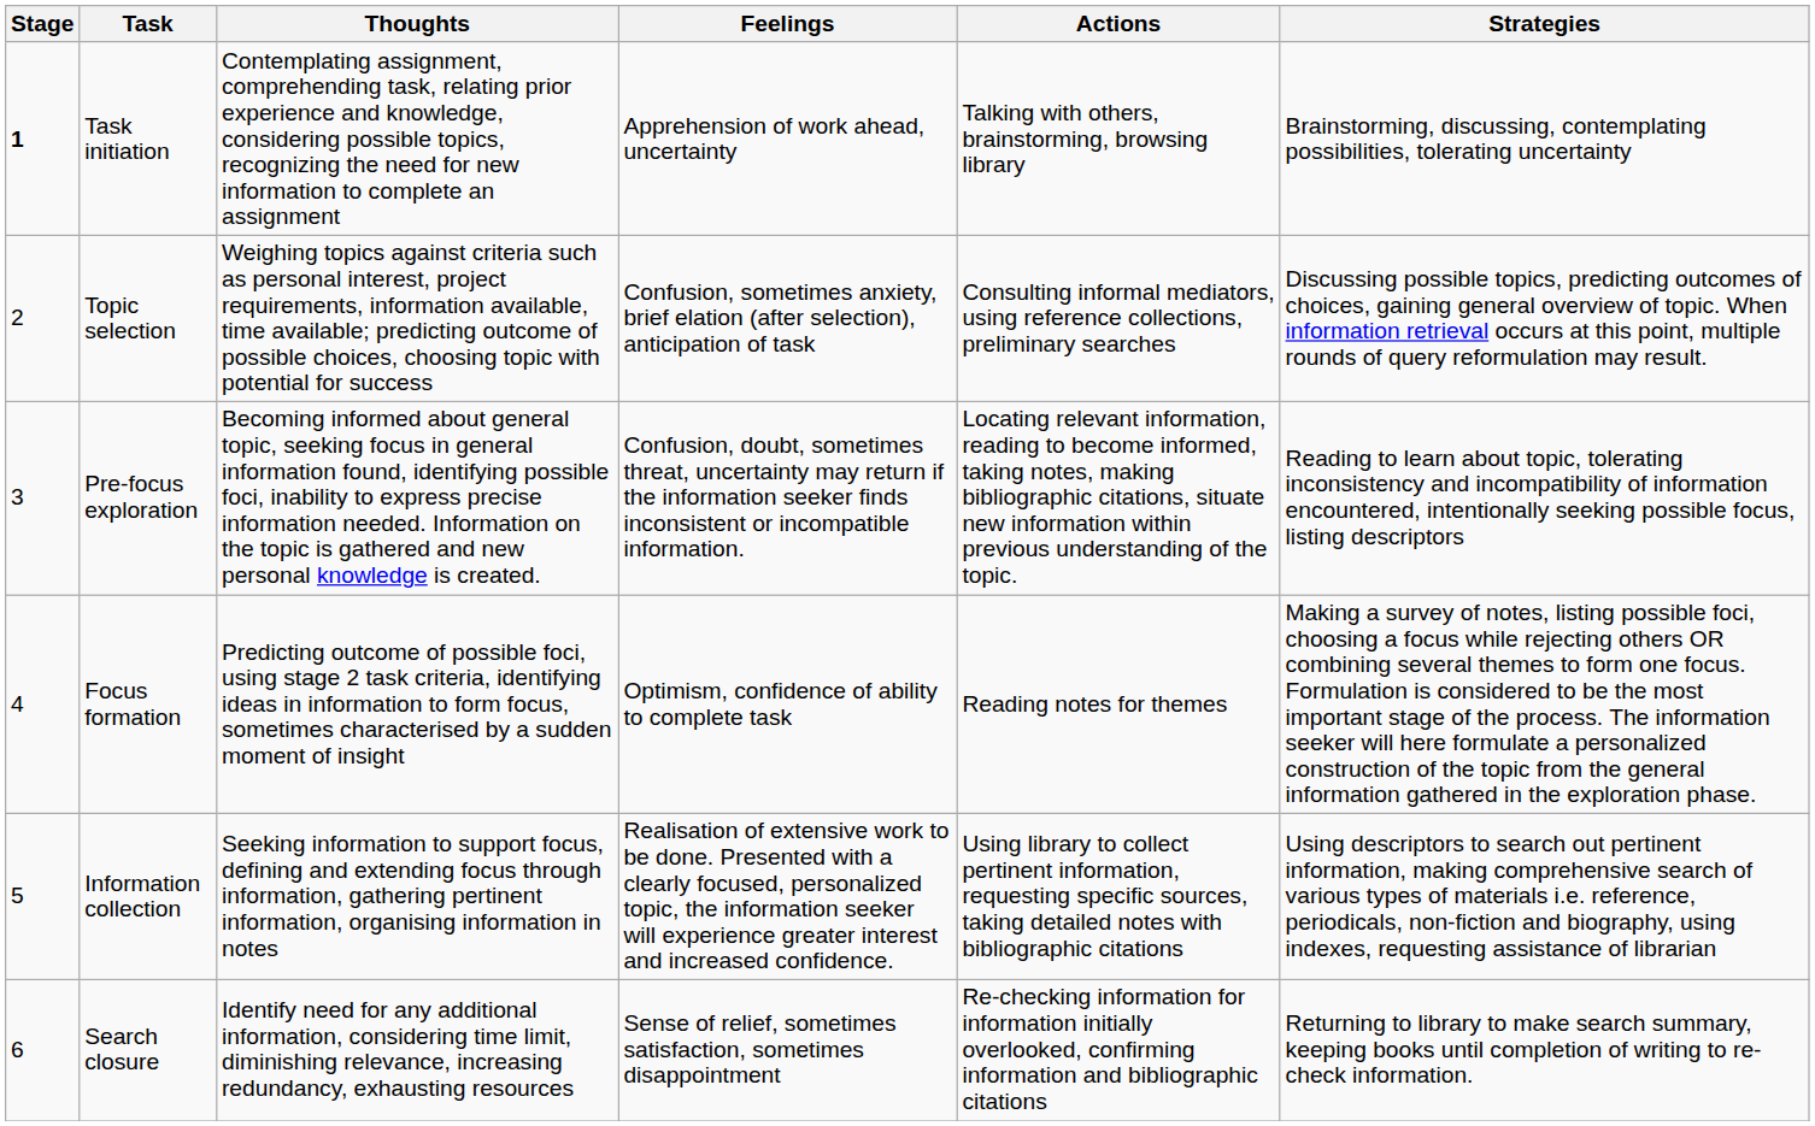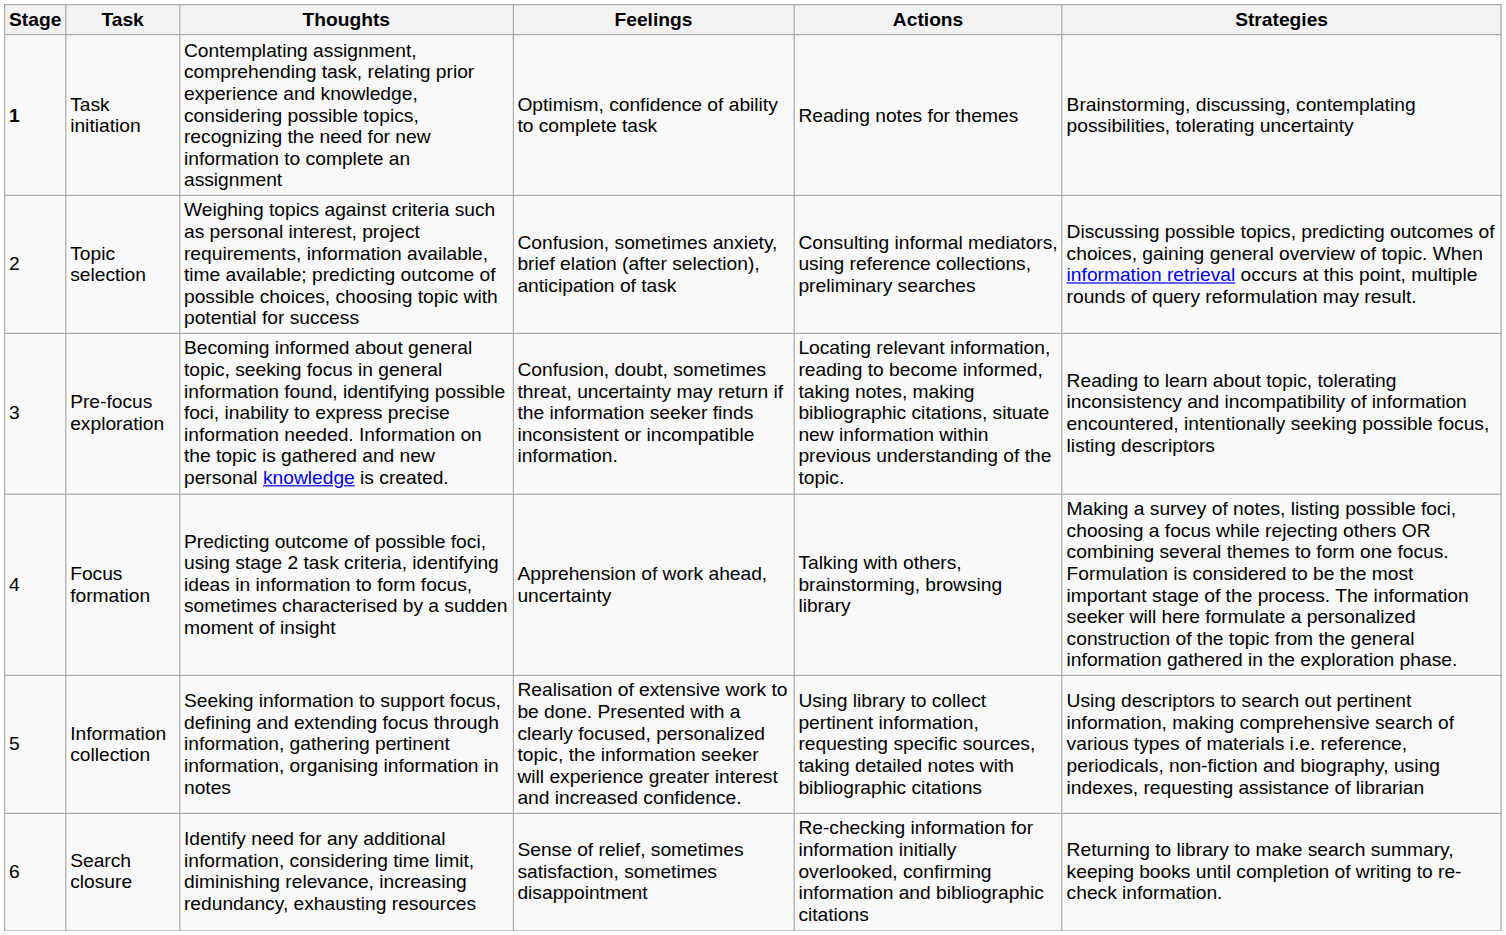 <table class="wikitable">
 <tr>
 <th>Stage</th>
 <th>Task</th>
 <th>Thoughts</th>
 <th>Feelings</th>
 <th>Actions</th>
 <th>Strategies</th>
 </tr>
 <tr>
 <td><strong>1</strong></td>
 <td>Task initiation</td>
 <td>Contemplating assignment, comprehending task, relating prior experience and knowledge, considering possible topics,  recognizing the need for new information to complete an assignment</td>
-<td>Apprehension of work ahead, uncertainty</td>
-<td>Talking with others, brainstorming, browsing library</td>
+<td>Optimism, confidence of ability to complete task</td>
+<td>Reading notes for themes</td>
 <td>Brainstorming, discussing, contemplating possibilities, tolerating uncertainty</td>
 </tr>
 <tr>
 <td>2</td>
 <td>Topic selection</td>
 <td>Weighing topics against criteria such as personal interest, project requirements, information available, time available; predicting outcome of possible choices, choosing topic with potential for success</td>
 <td>Confusion, sometimes anxiety, brief elation (after selection), anticipation of task</td>
 <td>Consulting informal mediators, using reference collections, preliminary searches</td>
 <td>Discussing possible topics, predicting outcomes of choices, gaining general overview of topic. When <a href='#'>information retrieval</a> occurs at this point, multiple rounds of query reformulation may result.</td>
 </tr>
 <tr>
 <td>3</td>
 <td>Pre-focus exploration</td>
 <td>Becoming informed about general topic, seeking focus in general information found, identifying possible foci, inability to express precise information needed. Information on the topic is gathered and new personal <a href='#'>knowledge</a> is created.</td>
 <td>Confusion, doubt, sometimes threat, uncertainty may return if the information seeker finds inconsistent or incompatible information.</td>
 <td>Locating relevant information, reading to become informed, taking notes, making bibliographic citations, situate new information within previous understanding of the topic.</td>
 <td>Reading to learn about topic, tolerating inconsistency and incompatibility of information encountered, intentionally seeking possible focus, listing descriptors</td>
 </tr>
 <tr>
 <td>4</td>
 <td>Focus formation</td>
 <td>Predicting outcome of possible foci, using stage 2 task criteria, identifying ideas in information to form focus, sometimes characterised by a sudden moment of insight</td>
-<td>Optimism, confidence of ability to complete task</td>
-<td>Reading notes for themes</td>
+<td>Apprehension of work ahead, uncertainty</td>
+<td>Talking with others, brainstorming, browsing library</td>
 <td>Making a survey of notes, listing possible foci, choosing a focus while rejecting others OR combining several themes to form one focus. Formulation is considered to be the most important stage of the process. The information seeker will here formulate a personalized construction of the topic from the general information gathered in the exploration phase.</td>
 </tr>
 <tr>
 <td>5</td>
 <td>Information collection</td>
 <td>Seeking information to support focus, defining and extending focus through information, gathering pertinent information, organising information in notes</td>
 <td>Realisation of extensive work to be done. Presented with a clearly focused, personalized topic, the information seeker will experience greater interest and increased confidence.</td>
 <td>Using library to collect pertinent information, requesting specific sources, taking detailed notes with bibliographic citations</td>
 <td>Using descriptors to search out pertinent information, making comprehensive search of various types of materials i.e. reference, periodicals, non-fiction and biography, using indexes, requesting assistance of librarian</td>
 </tr>
 <tr>
 <td>6</td>
 <td>Search closure</td>
 <td>Identify need for any additional information, considering time limit, diminishing relevance, increasing redundancy, exhausting resources</td>
 <td>Sense of relief, sometimes satisfaction, sometimes disappointment</td>
 <td>Re-checking information for information initially overlooked, confirming information and bibliographic citations</td>
 <td>Returning to library to make search summary, keeping books until completion of writing to re-check information.</td>
 </tr>
 </table>
